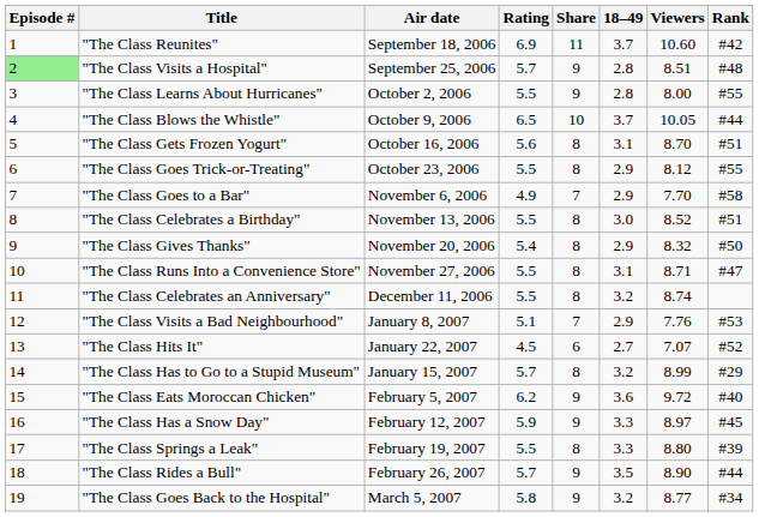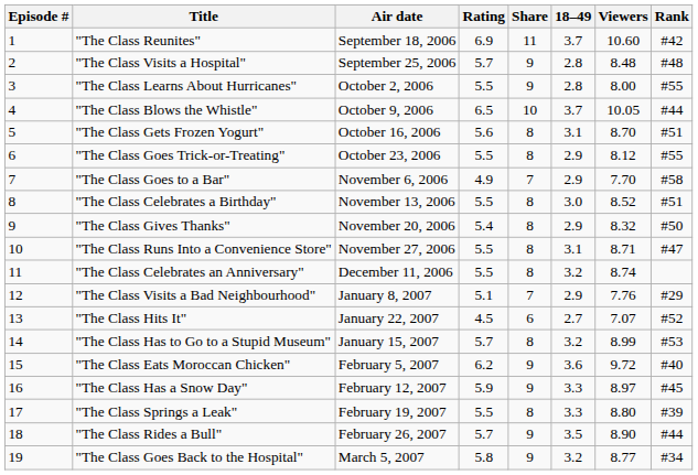 <table class="wikitable">
 <tr>
 <th>Episode #</th>
 <th>Title</th>
 <th>Air date</th>
 <th>Rating</th>
 <th>Share</th>
 <th>18–49</th>
 <th>Viewers</th>
 <th>Rank</th>
 </tr>
 <tr>
 <td>1</td>
 <td>"The Class Reunites"</td>
 <td>September 18, 2006</td>
 <td style="text-align:center">6.9</td>
 <td style="text-align:center">11</td>
 <td style="text-align:center">3.7</td>
 <td style="text-align:center">10.60</td>
 <td style="text-align:center">#42</td>
 </tr>
 <tr>
-<td style="background: lightgreen;">2</td>
+<td>2</td>
 <td>"The Class Visits a Hospital"</td>
 <td>September 25, 2006</td>
 <td style="text-align:center">5.7</td>
 <td style="text-align:center">9</td>
 <td style="text-align:center">2.8</td>
-<td style="text-align:center">8.51</td>
+<td style="text-align:center">8.48</td>
 <td style="text-align:center">#48</td>
 </tr>
 <tr>
 <td>3</td>
 <td>"The Class Learns About Hurricanes"</td>
 <td>October 2, 2006</td>
 <td style="text-align:center">5.5</td>
 <td style="text-align:center">9</td>
 <td style="text-align:center">2.8</td>
 <td style="text-align:center">8.00</td>
 <td style="text-align:center">#55</td>
 </tr>
 <tr>
 <td>4</td>
 <td>"The Class Blows the Whistle"</td>
 <td>October 9, 2006</td>
 <td style="text-align:center">6.5</td>
 <td style="text-align:center">10</td>
 <td style="text-align:center">3.7</td>
 <td style="text-align:center">10.05</td>
 <td style="text-align:center">#44</td>
 </tr>
 <tr>
 <td>5</td>
 <td>"The Class Gets Frozen Yogurt"</td>
 <td>October 16, 2006</td>
 <td style="text-align:center">5.6</td>
 <td style="text-align:center">8</td>
 <td style="text-align:center">3.1</td>
 <td style="text-align:center">8.70</td>
 <td style="text-align:center">#51</td>
 </tr>
 <tr>
 <td>6</td>
 <td>"The Class Goes Trick-or-Treating"</td>
 <td>October 23, 2006</td>
 <td style="text-align:center">5.5</td>
 <td style="text-align:center">8</td>
 <td style="text-align:center">2.9</td>
 <td style="text-align:center">8.12</td>
 <td style="text-align:center">#55</td>
 </tr>
 <tr>
 <td>7</td>
 <td>"The Class Goes to a Bar"</td>
 <td>November 6, 2006</td>
 <td style="text-align:center">4.9</td>
 <td style="text-align:center">7</td>
 <td style="text-align:center">2.9</td>
 <td style="text-align:center">7.70</td>
 <td style="text-align:center">#58</td>
 </tr>
 <tr>
 <td>8</td>
 <td>"The Class Celebrates a Birthday"</td>
 <td>November 13, 2006</td>
 <td style="text-align:center">5.5</td>
 <td style="text-align:center">8</td>
 <td style="text-align:center">3.0</td>
 <td style="text-align:center">8.52</td>
 <td style="text-align:center">#51</td>
 </tr>
 <tr>
 <td>9</td>
 <td>"The Class Gives Thanks"</td>
 <td>November 20, 2006</td>
 <td style="text-align:center">5.4</td>
 <td style="text-align:center">8</td>
 <td style="text-align:center">2.9</td>
 <td style="text-align:center">8.32</td>
 <td style="text-align:center">#50</td>
 </tr>
 <tr>
 <td>10</td>
 <td>"The Class Runs Into a Convenience Store"</td>
 <td>November 27, 2006</td>
 <td style="text-align:center">5.5</td>
 <td style="text-align:center">8</td>
 <td style="text-align:center">3.1</td>
 <td style="text-align:center">8.71</td>
 <td style="text-align:center">#47</td>
 </tr>
 <tr>
 <td>11</td>
 <td>"The Class Celebrates an Anniversary"</td>
 <td>December 11, 2006</td>
 <td style="text-align:center">5.5</td>
 <td style="text-align:center">8</td>
 <td style="text-align:center">3.2</td>
 <td style="text-align:center">8.74</td>
 <td style="text-align:center"></td>
 </tr>
 <tr>
 <td>12</td>
 <td>"The Class Visits a Bad Neighbourhood"</td>
 <td>January 8, 2007</td>
 <td style="text-align:center">5.1</td>
 <td style="text-align:center">7</td>
 <td style="text-align:center">2.9</td>
 <td style="text-align:center">7.76</td>
-<td style="text-align:center">#53</td>
+<td style="text-align:center">#29</td>
 </tr>
 <tr>
 <td>13</td>
 <td>"The Class Hits It"</td>
 <td>January 22, 2007</td>
 <td style="text-align:center">4.5</td>
 <td style="text-align:center">6</td>
 <td style="text-align:center">2.7</td>
 <td style="text-align:center">7.07</td>
 <td style="text-align:center">#52</td>
 </tr>
 <tr>
 <td>14</td>
 <td>"The Class Has to Go to a Stupid Museum"</td>
 <td>January 15, 2007</td>
 <td style="text-align:center">5.7</td>
 <td style="text-align:center">8</td>
 <td style="text-align:center">3.2</td>
 <td style="text-align:center">8.99</td>
-<td style="text-align:center">#29</td>
+<td style="text-align:center">#53</td>
 </tr>
 <tr>
 <td>15</td>
 <td>"The Class Eats Moroccan Chicken"</td>
 <td>February 5, 2007</td>
 <td style="text-align:center">6.2</td>
 <td style="text-align:center">9</td>
 <td style="text-align:center">3.6</td>
 <td style="text-align:center">9.72</td>
 <td style="text-align:center">#40</td>
 </tr>
 <tr>
 <td>16</td>
 <td>"The Class Has a Snow Day"</td>
 <td>February 12, 2007</td>
 <td style="text-align:center">5.9</td>
 <td style="text-align:center">9</td>
 <td style="text-align:center">3.3</td>
 <td style="text-align:center">8.97</td>
 <td style="text-align:center">#45</td>
 </tr>
 <tr>
 <td>17</td>
 <td>"The Class Springs a Leak"</td>
 <td>February 19, 2007</td>
 <td style="text-align:center">5.5</td>
 <td style="text-align:center">8</td>
 <td style="text-align:center">3.3</td>
 <td style="text-align:center">8.80</td>
 <td style="text-align:center">#39</td>
 </tr>
 <tr>
 <td>18</td>
 <td>"The Class Rides a Bull"</td>
 <td>February 26, 2007</td>
 <td style="text-align:center">5.7</td>
 <td style="text-align:center">9</td>
 <td style="text-align:center">3.5</td>
 <td style="text-align:center">8.90</td>
 <td style="text-align:center">#44</td>
 </tr>
 <tr>
 <td>19</td>
 <td>"The Class Goes Back to the Hospital"</td>
 <td>March 5, 2007</td>
 <td style="text-align:center">5.8</td>
 <td style="text-align:center">9</td>
 <td style="text-align:center">3.2</td>
 <td style="text-align:center">8.77</td>
 <td style="text-align:center">#34</td>
 </tr>
 </table>
